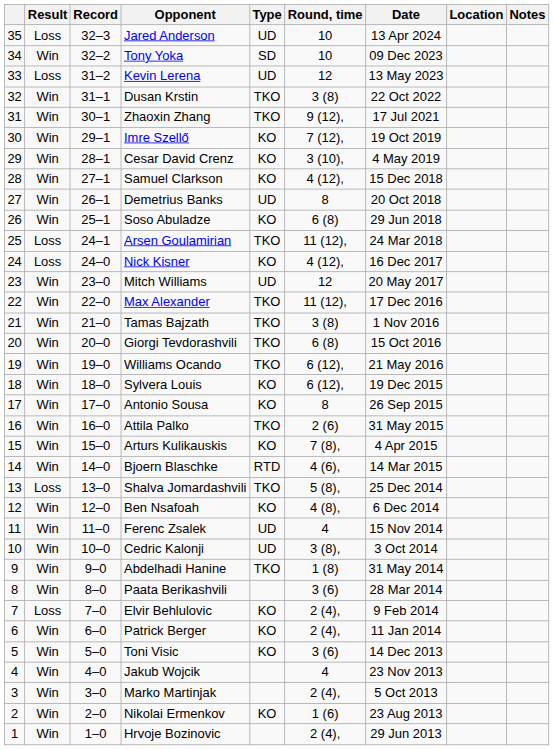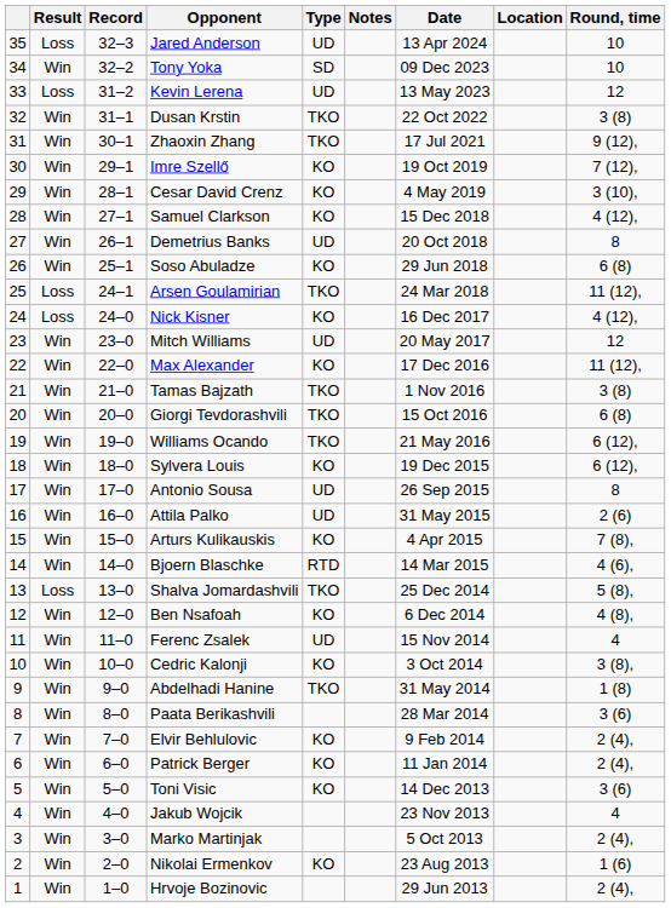 <table class="wikitable" style="text-align:center">
 <tr>
 <th></th>
 <th>Result</th>
 <th>Record</th>
 <th>Opponent</th>
 <th>Type</th>
-<th>Round, time</th>
+<th>Notes</th>
 <th>Date</th>
 <th>Location</th>
-<th>Notes</th>
+<th>Round, time</th>
 </tr>
 <tr>
 <td>35</td>
 <td>Loss</td>
 <td>32–3</td>
 <td style="text-align:left;"><a href='#'>Jared Anderson</a></td>
 <td>UD</td>
-<td>10</td>
+<td></td>
 <td>13 Apr 2024</td>
 <td align=left></td>
-<td></td>
+<td>10</td>
 </tr>
 <tr>
 <td>34</td>
 <td>Win</td>
 <td>32–2</td>
 <td style="text-align:left;"><a href='#'>Tony Yoka</a></td>
 <td>SD</td>
-<td>10</td>
+<td></td>
 <td>09 Dec 2023</td>
 <td align=left></td>
-<td></td>
+<td>10</td>
 </tr>
 <tr>
 <td>33</td>
 <td>Loss</td>
 <td>31–2</td>
 <td style="text-align:left;"><a href='#'>Kevin Lerena</a></td>
 <td>UD</td>
-<td>12</td>
+<td></td>
 <td>13 May 2023</td>
 <td align=left></td>
-<td></td>
+<td>12</td>
 </tr>
 <tr>
 <td>32</td>
 <td>Win</td>
 <td>31–1</td>
 <td align=left>Dusan Krstin</td>
 <td>TKO</td>
-<td>3 (8)</td>
+<td></td>
 <td>22 Oct 2022</td>
 <td align=left></td>
-<td></td>
+<td>3 (8)</td>
 </tr>
 <tr>
 <td>31</td>
 <td>Win</td>
 <td>30–1</td>
 <td align=left>Zhaoxin Zhang</td>
 <td>TKO</td>
-<td>9 (12), </td>
+<td align=left></td>
 <td>17 Jul 2021</td>
 <td align=left></td>
-<td align=left></td>
+<td>9 (12), </td>
 </tr>
 <tr>
 <td>30</td>
 <td>Win</td>
 <td>29–1</td>
 <td align=left><a href='#'>Imre Szellő</a></td>
 <td>KO</td>
-<td>7 (12), </td>
+<td align=left></td>
 <td>19 Oct 2019</td>
 <td align=left></td>
-<td align=left></td>
+<td>7 (12), </td>
 </tr>
 <tr>
 <td>29</td>
 <td>Win</td>
 <td>28–1</td>
 <td align=left>Cesar David Crenz</td>
 <td>KO</td>
-<td>3 (10), </td>
+<td></td>
 <td>4 May 2019</td>
 <td align=left></td>
-<td></td>
+<td>3 (10), </td>
 </tr>
 <tr>
 <td>28</td>
 <td>Win</td>
 <td>27–1</td>
 <td align=left>Samuel Clarkson</td>
 <td>KO</td>
-<td>4 (12), </td>
+<td align=left></td>
 <td>15 Dec 2018</td>
 <td align=left></td>
-<td align=left></td>
+<td>4 (12), </td>
 </tr>
 <tr>
 <td>27</td>
 <td>Win</td>
 <td>26–1</td>
 <td align=left>Demetrius Banks</td>
 <td>UD</td>
-<td>8</td>
+<td></td>
 <td>20 Oct 2018</td>
 <td align=left></td>
-<td></td>
+<td>8</td>
 </tr>
 <tr>
 <td>26</td>
 <td>Win</td>
 <td>25–1</td>
 <td align=left>Soso Abuladze</td>
 <td>KO</td>
-<td>6 (8)</td>
+<td></td>
 <td>29 Jun 2018</td>
 <td align=left></td>
-<td></td>
+<td>6 (8)</td>
 </tr>
 <tr>
 <td>25</td>
 <td>Loss</td>
 <td>24–1</td>
 <td align=left><a href='#'>Arsen Goulamirian</a></td>
 <td>TKO</td>
-<td>11 (12), </td>
+<td align=left></td>
 <td>24 Mar 2018</td>
 <td align=left></td>
-<td align=left></td>
+<td>11 (12), </td>
 </tr>
 <tr>
 <td>24</td>
 <td>Loss</td>
 <td>24–0</td>
 <td align=left><a href='#'>Nick Kisner</a></td>
 <td>KO</td>
-<td>4 (12), </td>
+<td align=left></td>
 <td>16 Dec 2017</td>
 <td align=left></td>
-<td align=left></td>
+<td>4 (12), </td>
 </tr>
 <tr>
 <td>23</td>
 <td>Win</td>
 <td>23–0</td>
 <td align=left>Mitch Williams</td>
 <td>UD</td>
-<td>12</td>
+<td align=left></td>
 <td>20 May 2017</td>
 <td align=left></td>
-<td align=left></td>
+<td>12</td>
 </tr>
 <tr>
 <td>22</td>
 <td>Win</td>
 <td>22–0</td>
 <td align=left><a href='#'>Max Alexander</a></td>
-<td>TKO</td>
-<td>11 (12), </td>
+<td>KO</td>
+<td align=left></td>
 <td>17 Dec 2016</td>
 <td align=left></td>
-<td align=left></td>
+<td>11 (12), </td>
 </tr>
 <tr>
 <td>21</td>
 <td>Win</td>
 <td>21–0</td>
 <td align=left>Tamas Bajzath</td>
 <td>TKO</td>
-<td>3 (8)</td>
+<td></td>
 <td>1 Nov 2016</td>
 <td align=left></td>
-<td></td>
+<td>3 (8)</td>
 </tr>
 <tr>
 <td>20</td>
 <td>Win</td>
 <td>20–0</td>
 <td align=left>Giorgi Tevdorashvili</td>
 <td>TKO</td>
-<td>6 (8)</td>
+<td></td>
 <td>15 Oct 2016</td>
 <td align=left></td>
-<td></td>
+<td>6 (8)</td>
 </tr>
 <tr>
 <td>19</td>
 <td>Win</td>
 <td>19–0</td>
 <td align=left>Williams Ocando</td>
 <td>TKO</td>
-<td>6 (12), </td>
+<td align=left></td>
 <td>21 May 2016</td>
 <td align=left></td>
-<td align=left></td>
+<td>6 (12), </td>
 </tr>
 <tr>
 <td>18</td>
 <td>Win</td>
 <td>18–0</td>
 <td align=left>Sylvera Louis</td>
 <td>KO</td>
-<td>6 (12), </td>
+<td align=left></td>
 <td>19 Dec 2015</td>
 <td align=left></td>
-<td align=left></td>
+<td>6 (12), </td>
 </tr>
 <tr>
 <td>17</td>
 <td>Win</td>
 <td>17–0</td>
 <td align=left>Antonio Sousa</td>
-<td>KO</td>
-<td>8</td>
+<td>UD</td>
+<td></td>
 <td>26 Sep 2015</td>
 <td align=left></td>
-<td></td>
+<td>8</td>
 </tr>
 <tr>
 <td>16</td>
 <td>Win</td>
 <td>16–0</td>
 <td align=left>Attila Palko</td>
-<td>TKO</td>
-<td>2 (6)</td>
+<td>UD</td>
+<td></td>
 <td>31 May 2015</td>
 <td align=left></td>
-<td></td>
+<td>2 (6)</td>
 </tr>
 <tr>
 <td>15</td>
 <td>Win</td>
 <td>15–0</td>
 <td align=left>Arturs Kulikauskis</td>
 <td>KO</td>
-<td>7 (8), </td>
+<td></td>
 <td>4 Apr 2015</td>
 <td align=left></td>
-<td></td>
+<td>7 (8), </td>
 </tr>
 <tr>
 <td>14</td>
 <td>Win</td>
 <td>14–0</td>
 <td align=left>Bjoern Blaschke</td>
 <td>RTD</td>
-<td>4 (6), </td>
+<td></td>
 <td>14 Mar 2015</td>
 <td align=left></td>
-<td></td>
+<td>4 (6), </td>
 </tr>
 <tr>
 <td>13</td>
 <td>Loss</td>
 <td>13–0</td>
 <td align=left>Shalva Jomardashvili</td>
 <td>TKO</td>
-<td>5 (8), </td>
+<td></td>
 <td>25 Dec 2014</td>
 <td align=left></td>
-<td></td>
+<td>5 (8), </td>
 </tr>
 <tr>
 <td>12</td>
 <td>Win</td>
 <td>12–0</td>
 <td align=left>Ben Nsafoah</td>
 <td>KO</td>
-<td>4 (8), </td>
+<td></td>
 <td>6 Dec 2014</td>
 <td align=left></td>
-<td></td>
+<td>4 (8), </td>
 </tr>
 <tr>
 <td>11</td>
 <td>Win</td>
 <td>11–0</td>
 <td align=left>Ferenc Zsalek</td>
 <td>UD</td>
-<td>4</td>
+<td></td>
 <td>15 Nov 2014</td>
 <td align=left></td>
-<td></td>
+<td>4</td>
 </tr>
 <tr>
 <td>10</td>
 <td>Win</td>
 <td>10–0</td>
 <td align=left>Cedric Kalonji</td>
-<td>UD</td>
-<td>3 (8), </td>
+<td>KO</td>
+<td></td>
 <td>3 Oct 2014</td>
 <td align=left></td>
-<td></td>
+<td>3 (8), </td>
 </tr>
 <tr>
 <td>9</td>
 <td>Win</td>
 <td>9–0</td>
 <td align=left>Abdelhadi Hanine</td>
 <td>TKO</td>
-<td>1 (8)</td>
+<td></td>
 <td>31 May 2014</td>
 <td align=left></td>
-<td></td>
+<td>1 (8)</td>
 </tr>
 <tr>
 <td>8</td>
 <td>Win</td>
 <td>8–0</td>
 <td align=left>Paata Berikashvili</td>
 <td></td>
-<td>3 (6)</td>
+<td></td>
 <td>28 Mar 2014</td>
 <td align=left></td>
-<td></td>
+<td>3 (6)</td>
 </tr>
 <tr>
 <td>7</td>
-<td>Loss</td>
+<td>Win</td>
 <td>7–0</td>
 <td align=left>Elvir Behlulovic</td>
 <td>KO</td>
-<td>2 (4), </td>
+<td></td>
 <td>9 Feb 2014</td>
 <td align=left></td>
-<td></td>
+<td>2 (4), </td>
 </tr>
 <tr>
 <td>6</td>
 <td>Win</td>
 <td>6–0</td>
 <td align=left>Patrick Berger</td>
 <td>KO</td>
-<td>2 (4), </td>
+<td></td>
 <td>11 Jan 2014</td>
 <td align=left></td>
-<td></td>
+<td>2 (4), </td>
 </tr>
 <tr>
 <td>5</td>
 <td>Win</td>
 <td>5–0</td>
 <td align=left>Toni Visic</td>
 <td>KO</td>
-<td>3 (6)</td>
+<td></td>
 <td>14 Dec 2013</td>
 <td align=left></td>
-<td></td>
+<td>3 (6)</td>
 </tr>
 <tr>
 <td>4</td>
 <td>Win</td>
 <td>4–0</td>
 <td align=left>Jakub Wojcik</td>
 <td></td>
-<td>4</td>
+<td></td>
 <td>23 Nov 2013</td>
 <td align=left></td>
-<td></td>
+<td>4</td>
 </tr>
 <tr>
 <td>3</td>
 <td>Win</td>
 <td>3–0</td>
 <td align=left>Marko Martinjak</td>
 <td></td>
-<td>2 (4), </td>
+<td></td>
 <td>5 Oct 2013</td>
 <td align=left></td>
-<td></td>
+<td>2 (4), </td>
 </tr>
 <tr>
 <td>2</td>
 <td>Win</td>
 <td>2–0</td>
 <td align=left>Nikolai Ermenkov</td>
 <td>KO</td>
-<td>1 (6)</td>
+<td></td>
 <td>23 Aug 2013</td>
 <td align=left></td>
-<td></td>
+<td>1 (6)</td>
 </tr>
 <tr>
 <td>1</td>
 <td>Win</td>
 <td>1–0</td>
 <td align=left>Hrvoje Bozinovic</td>
 <td></td>
-<td>2 (4), </td>
+<td></td>
 <td>29 Jun 2013</td>
 <td align=left></td>
-<td></td>
+<td>2 (4), </td>
 </tr>
 </table>
